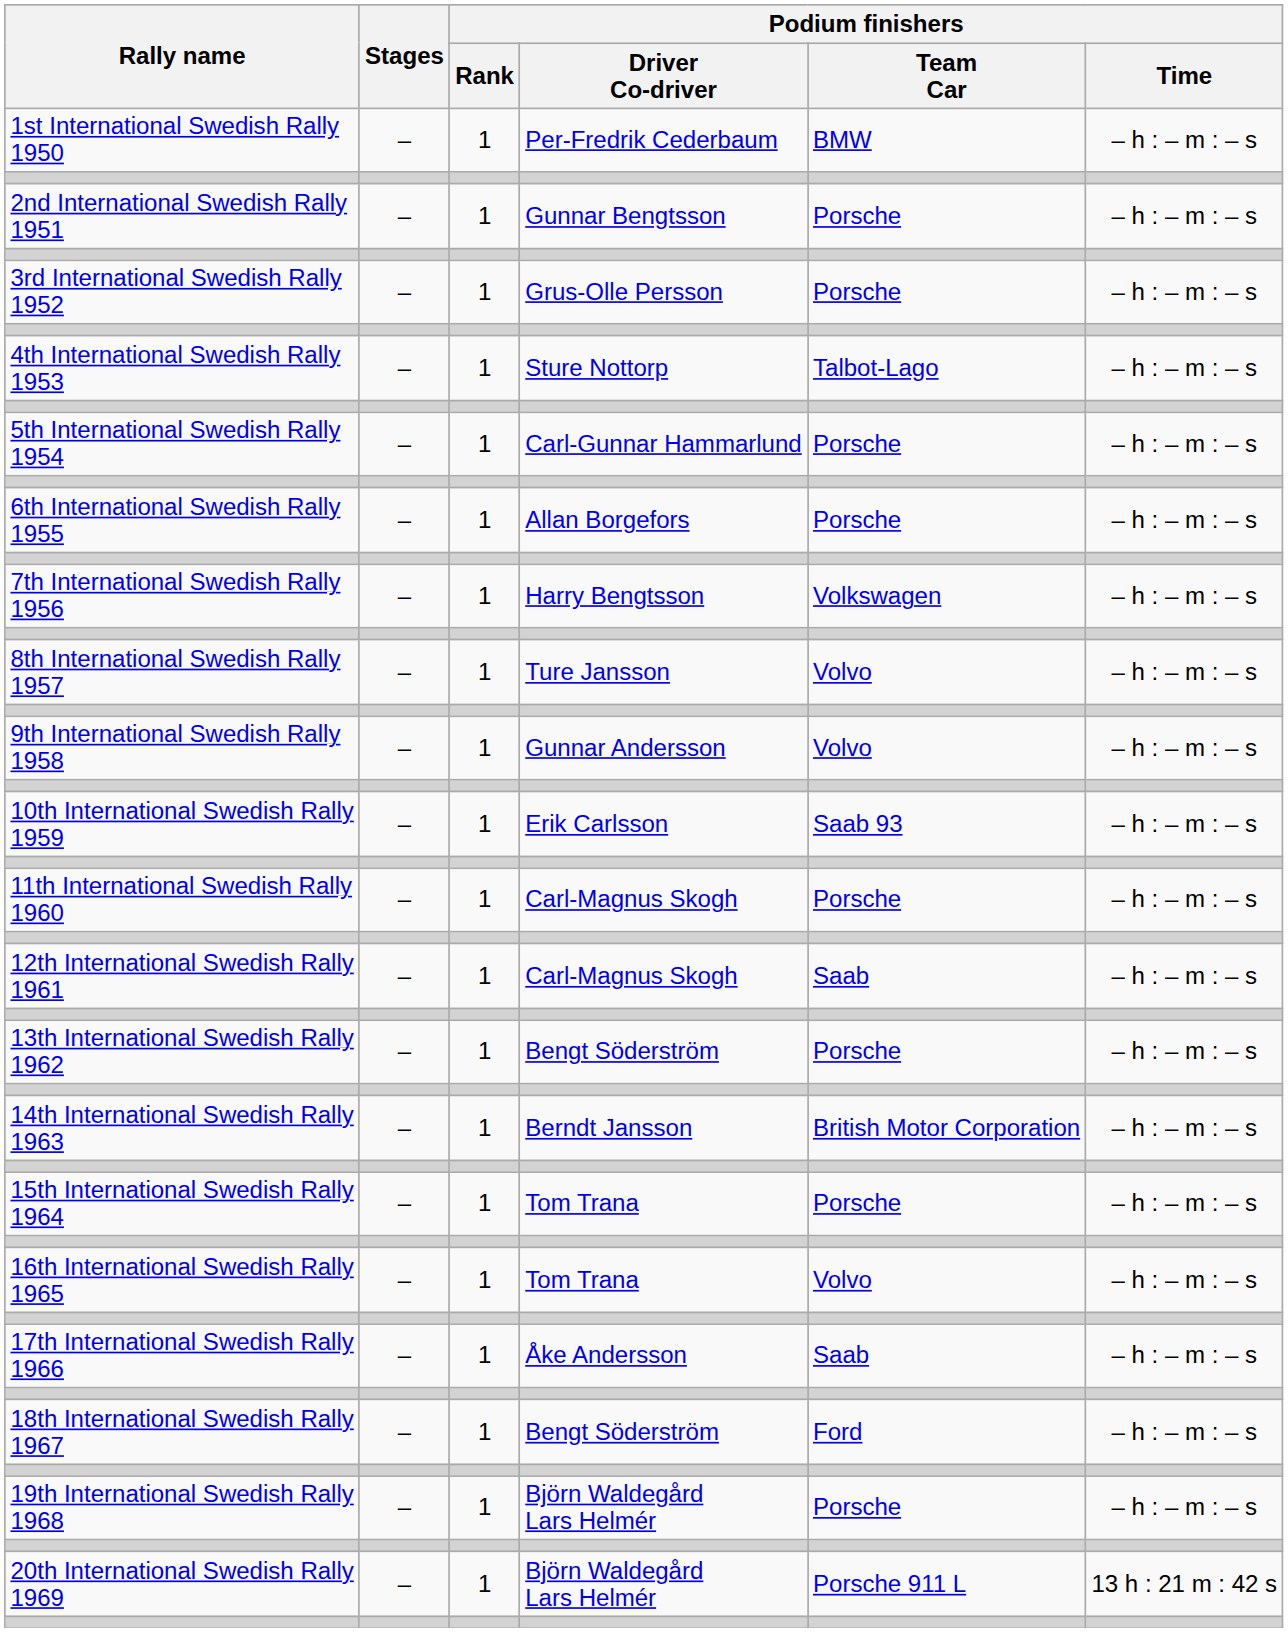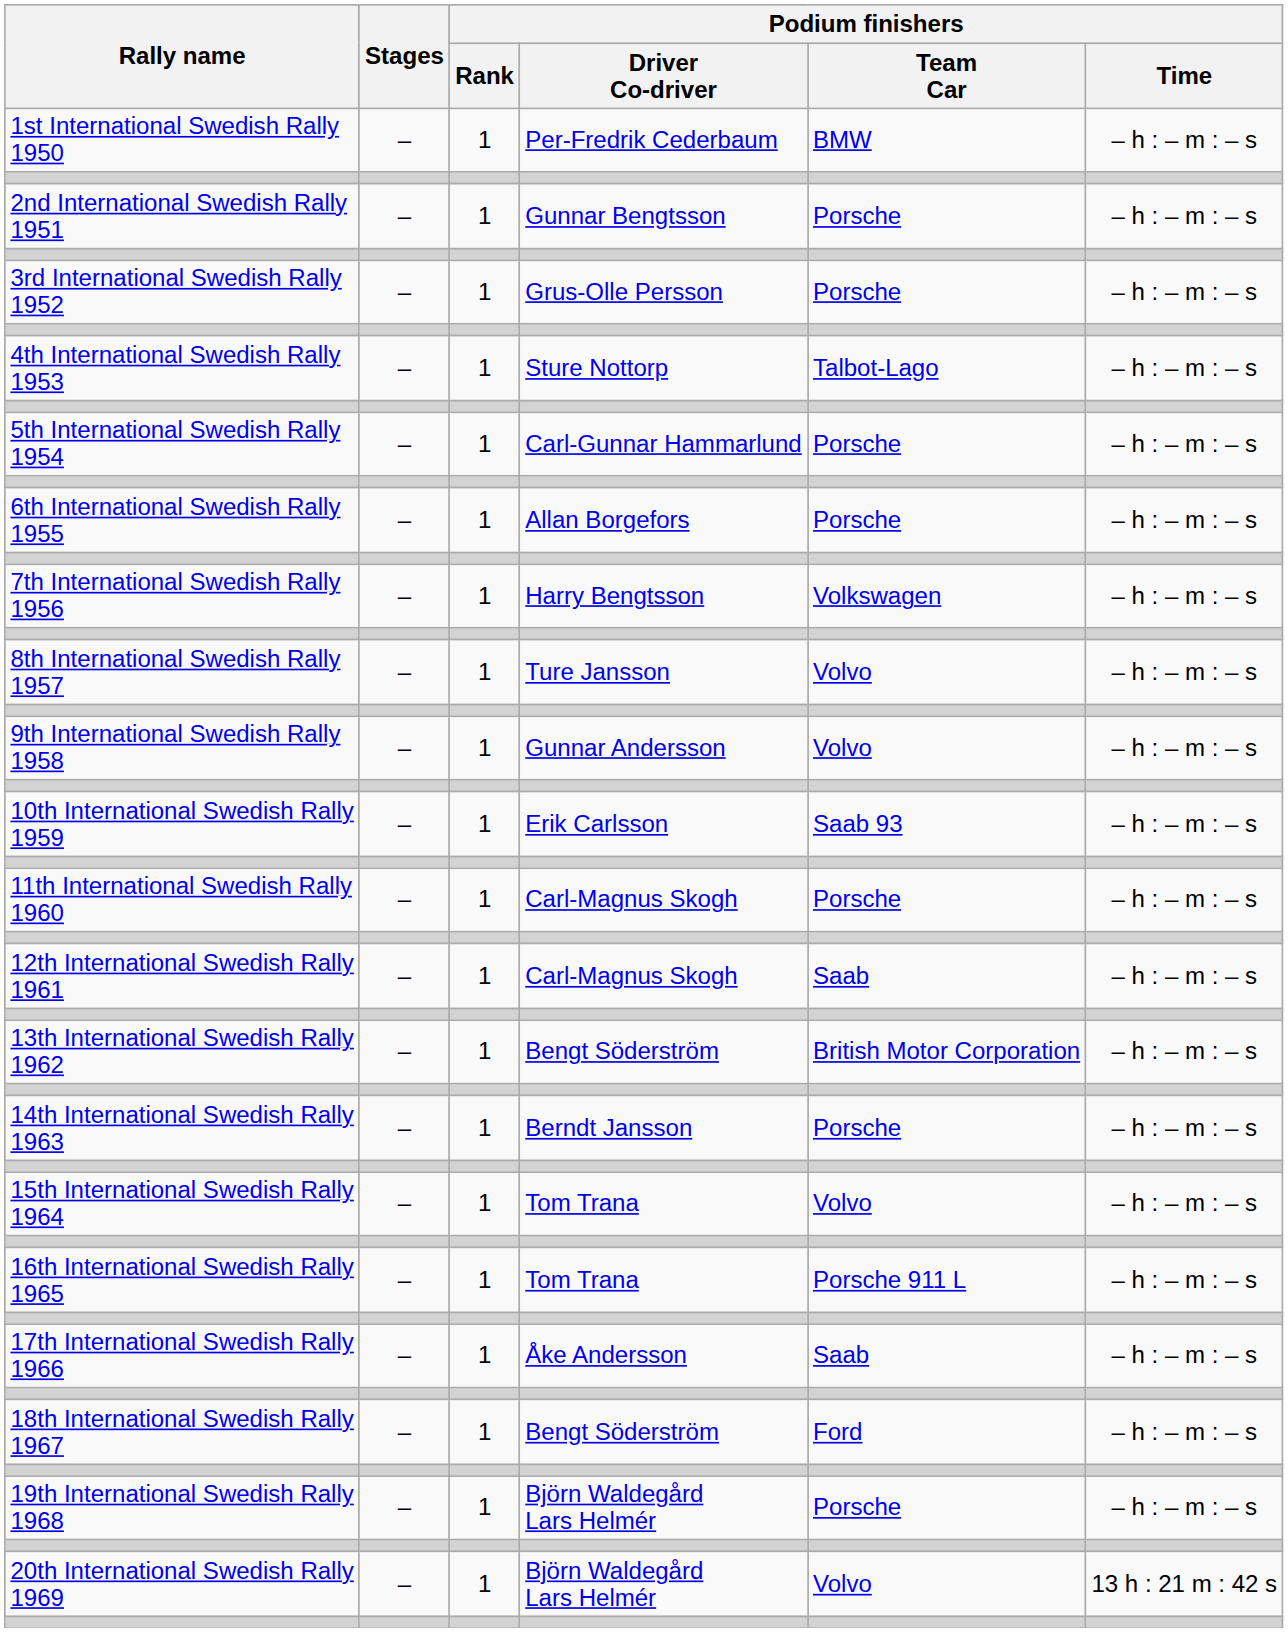 <table class="wikitable" style="font-size:90%;">
 <tr style="background:#efefef;">
 <th rowspan=2>Rally name</th>
 <th rowspan=2>Stages</th>
 <th colspan=4>Podium finishers</th>
 </tr>
 <tr>
 <th>Rank</th>
 <th>Driver<br>Co-driver</th>
 <th>Team<br>Car</th>
 <th>Time</th>
 </tr>
 <tr>
 <td><a href='#'>1st International Swedish Rally</a><br><a href='#'>1950</a></td>
 <td rowspan=1 align=center>–</td>
 <td align=center>1</td>
 <td> <a href='#'>Per-Fredrik Cederbaum</a></td>
 <td> <a href='#'>BMW</a></td>
 <td align=center>– h : – m : – s</td>
 </tr>
 <tr style="background:lightgrey;">
 <td></td>
 <td></td>
 <td></td>
 <td></td>
 <td></td>
 <td></td>
 </tr>
 <tr>
 <td><a href='#'>2nd International Swedish Rally</a><br><a href='#'>1951</a></td>
 <td rowspan=1 align=center>–</td>
 <td align=center>1</td>
 <td> <a href='#'>Gunnar Bengtsson</a></td>
 <td> <a href='#'>Porsche</a></td>
 <td align=center>– h : – m : – s</td>
 </tr>
 <tr style="background:lightgrey;">
 <td></td>
 <td></td>
 <td></td>
 <td></td>
 <td></td>
 <td></td>
 </tr>
 <tr>
 <td><a href='#'>3rd International Swedish Rally</a><br><a href='#'>1952</a></td>
 <td rowspan=1 align=center>–</td>
 <td align=center>1</td>
 <td> <a href='#'>Grus-Olle Persson</a></td>
 <td> <a href='#'>Porsche</a></td>
 <td align=center>– h : – m : – s</td>
 </tr>
 <tr style="background:lightgrey;">
 <td></td>
 <td></td>
 <td></td>
 <td></td>
 <td></td>
 <td></td>
 </tr>
 <tr>
 <td><a href='#'>4th International Swedish Rally</a><br><a href='#'>1953</a></td>
 <td rowspan=1 align=center>–</td>
 <td align=center>1</td>
 <td> <a href='#'>Sture Nottorp</a></td>
 <td> <a href='#'>Talbot-Lago</a></td>
 <td align=center>– h : – m : – s</td>
 </tr>
 <tr style="background:lightgrey;">
 <td></td>
 <td></td>
 <td></td>
 <td></td>
 <td></td>
 <td></td>
 </tr>
 <tr>
 <td><a href='#'>5th International Swedish Rally</a><br><a href='#'>1954</a></td>
 <td rowspan=1 align=center>–</td>
 <td align=center>1</td>
 <td> <a href='#'>Carl-Gunnar Hammarlund</a></td>
 <td> <a href='#'>Porsche</a></td>
 <td align=center>– h : – m : – s</td>
 </tr>
 <tr style="background:lightgrey;">
 <td></td>
 <td></td>
 <td></td>
 <td></td>
 <td></td>
 <td></td>
 </tr>
 <tr>
 <td><a href='#'>6th International Swedish Rally</a><br><a href='#'>1955</a></td>
 <td rowspan=1 align=center>–</td>
 <td align=center>1</td>
 <td> <a href='#'>Allan Borgefors</a></td>
 <td> <a href='#'>Porsche</a></td>
 <td align=center>– h : – m : – s</td>
 </tr>
 <tr style="background:lightgrey;">
 <td></td>
 <td></td>
 <td></td>
 <td></td>
 <td></td>
 <td></td>
 </tr>
 <tr>
 <td><a href='#'>7th International Swedish Rally</a><br><a href='#'>1956</a></td>
 <td rowspan=1 align=center>–</td>
 <td align=center>1</td>
 <td> <a href='#'>Harry Bengtsson</a></td>
 <td> <a href='#'>Volkswagen</a></td>
 <td align=center>– h : – m : – s</td>
 </tr>
 <tr style="background:lightgrey;">
 <td></td>
 <td></td>
 <td></td>
 <td></td>
 <td></td>
 <td></td>
 </tr>
 <tr>
 <td><a href='#'>8th International Swedish Rally</a><br><a href='#'>1957</a></td>
 <td rowspan=1 align=center>–</td>
 <td align=center>1</td>
 <td> <a href='#'>Ture Jansson</a></td>
 <td> <a href='#'>Volvo</a></td>
 <td align=center>– h : – m : – s</td>
 </tr>
 <tr style="background:lightgrey;">
 <td></td>
 <td></td>
 <td></td>
 <td></td>
 <td></td>
 <td></td>
 </tr>
 <tr>
 <td><a href='#'>9th International Swedish Rally</a><br><a href='#'>1958</a></td>
 <td rowspan=1 align=center>–</td>
 <td align=center>1</td>
 <td> <a href='#'>Gunnar Andersson</a></td>
 <td> <a href='#'>Volvo</a></td>
 <td align=center>– h : – m : – s</td>
 </tr>
 <tr style="background:lightgrey;">
 <td></td>
 <td></td>
 <td></td>
 <td></td>
 <td></td>
 <td></td>
 </tr>
 <tr>
 <td><a href='#'>10th International Swedish Rally</a><br><a href='#'>1959</a></td>
 <td rowspan=1 align=center>–</td>
 <td align=center>1</td>
 <td> <a href='#'>Erik Carlsson</a></td>
 <td> <a href='#'>Saab 93</a></td>
 <td align=center>– h : – m : – s</td>
 </tr>
 <tr style="background:lightgrey;">
 <td></td>
 <td></td>
 <td></td>
 <td></td>
 <td></td>
 <td></td>
 </tr>
 <tr>
 <td><a href='#'>11th International Swedish Rally</a><br><a href='#'>1960</a></td>
 <td rowspan=1 align=center>–</td>
 <td align=center>1</td>
 <td> <a href='#'>Carl-Magnus Skogh</a></td>
 <td> <a href='#'>Porsche</a></td>
 <td align=center>– h : – m : – s</td>
 </tr>
 <tr style="background:lightgrey;">
 <td></td>
 <td></td>
 <td></td>
 <td></td>
 <td></td>
 <td></td>
 </tr>
 <tr>
 <td><a href='#'>12th International Swedish Rally</a><br><a href='#'>1961</a></td>
 <td rowspan=1 align=center>–</td>
 <td align=center>1</td>
 <td> <a href='#'>Carl-Magnus Skogh</a></td>
 <td> <a href='#'>Saab</a></td>
 <td align=center>– h : – m : – s</td>
 </tr>
 <tr style="background:lightgrey;">
 <td></td>
 <td></td>
 <td></td>
 <td></td>
 <td></td>
 <td></td>
 </tr>
 <tr>
 <td><a href='#'>13th International Swedish Rally</a><br><a href='#'>1962</a></td>
 <td rowspan=1 align=center>–</td>
 <td align=center>1</td>
 <td> <a href='#'>Bengt Söderström</a></td>
-<td> <a href='#'>Porsche</a></td>
+<td> <a href='#'>British Motor Corporation</a></td>
 <td align=center>– h : – m : – s</td>
 </tr>
 <tr style="background:lightgrey;">
 <td></td>
 <td></td>
 <td></td>
 <td></td>
 <td></td>
 <td></td>
 </tr>
 <tr>
 <td><a href='#'>14th International Swedish Rally</a><br><a href='#'>1963</a></td>
 <td rowspan=1 align=center>–</td>
 <td align=center>1</td>
 <td> <a href='#'>Berndt Jansson</a></td>
-<td> <a href='#'>British Motor Corporation</a></td>
+<td> <a href='#'>Porsche</a></td>
 <td align=center>– h : – m : – s</td>
 </tr>
 <tr style="background:lightgrey;">
 <td></td>
 <td></td>
 <td></td>
 <td></td>
 <td></td>
 <td></td>
 </tr>
 <tr>
 <td><a href='#'>15th International Swedish Rally</a><br><a href='#'>1964</a></td>
 <td rowspan=1 align=center>–</td>
 <td align=center>1</td>
 <td> <a href='#'>Tom Trana</a></td>
-<td> <a href='#'>Porsche</a></td>
+<td> <a href='#'>Volvo</a></td>
 <td align=center>– h : – m : – s</td>
 </tr>
 <tr style="background:lightgrey;">
 <td></td>
 <td></td>
 <td></td>
 <td></td>
 <td></td>
 <td></td>
 </tr>
 <tr>
 <td><a href='#'>16th International Swedish Rally</a><br><a href='#'>1965</a></td>
 <td rowspan=1 align=center>–</td>
 <td align=center>1</td>
 <td> <a href='#'>Tom Trana</a></td>
-<td> <a href='#'>Volvo</a></td>
+<td> <a href='#'>Porsche 911 L</a></td>
 <td align=center>– h : – m : – s</td>
 </tr>
 <tr style="background:lightgrey;">
 <td></td>
 <td></td>
 <td></td>
 <td></td>
 <td></td>
 <td></td>
 </tr>
 <tr>
 <td><a href='#'>17th International Swedish Rally</a><br><a href='#'>1966</a></td>
 <td rowspan=1 align=center>–</td>
 <td align=center>1</td>
 <td> <a href='#'>Åke Andersson</a></td>
 <td> <a href='#'>Saab</a></td>
 <td align=center>– h : – m : – s</td>
 </tr>
 <tr style="background:lightgrey;">
 <td></td>
 <td></td>
 <td></td>
 <td></td>
 <td></td>
 <td></td>
 </tr>
 <tr>
 <td><a href='#'>18th International Swedish Rally</a><br><a href='#'>1967</a></td>
 <td rowspan=1 align=center>–</td>
 <td align=center>1</td>
 <td> <a href='#'>Bengt Söderström</a></td>
 <td> <a href='#'>Ford</a></td>
 <td align=center>– h : – m : – s</td>
 </tr>
 <tr style="background:lightgrey;">
 <td></td>
 <td></td>
 <td></td>
 <td></td>
 <td></td>
 <td></td>
 </tr>
 <tr>
 <td><a href='#'>19th International Swedish Rally</a><br><a href='#'>1968</a></td>
 <td rowspan=1 align=center>–</td>
 <td align=center>1</td>
 <td> <a href='#'>Björn Waldegård</a><br> <a href='#'>Lars Helmér</a></td>
 <td> <a href='#'>Porsche</a></td>
 <td align=center>– h : – m : – s</td>
 </tr>
 <tr style="background:lightgrey;">
 <td></td>
 <td></td>
 <td></td>
 <td></td>
 <td></td>
 <td></td>
 </tr>
 <tr>
 <td><a href='#'>20th International Swedish Rally</a><br><a href='#'>1969</a></td>
 <td rowspan=1 align=center>–</td>
 <td align=center>1</td>
 <td> <a href='#'>Björn Waldegård</a><br> <a href='#'>Lars Helmér</a></td>
-<td> <a href='#'>Porsche 911 L</a></td>
+<td> <a href='#'>Volvo</a></td>
 <td align=center>13 h : 21 m : 42 s</td>
 </tr>
 <tr style="background:lightgrey;">
 <td></td>
 <td></td>
 <td></td>
 <td></td>
 <td></td>
 <td></td>
 </tr>
 </table>
